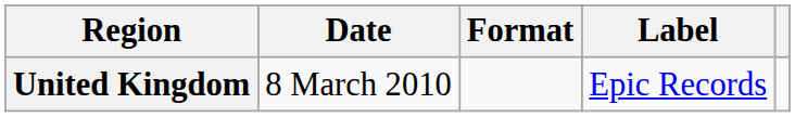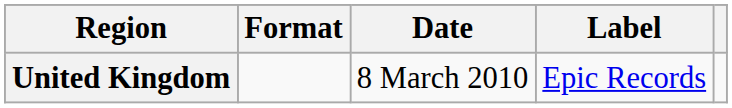 <table class="wikitable plainrowheaders">
 <tr>
 <th scope="col">Region</th>
+<th scope="col">Format</th>
 <th scope="col">Date</th>
-<th scope="col">Format</th>
 <th scope="col">Label</th>
 <th scope="col"></th>
 </tr>
 <tr>
 <th scope="row">United Kingdom</th>
+<td></td>
 <td>8 March 2010</td>
-<td></td>
 <td><a href='#'>Epic Records</a></td>
 <td align="center"></td>
 </tr>
 </table>
